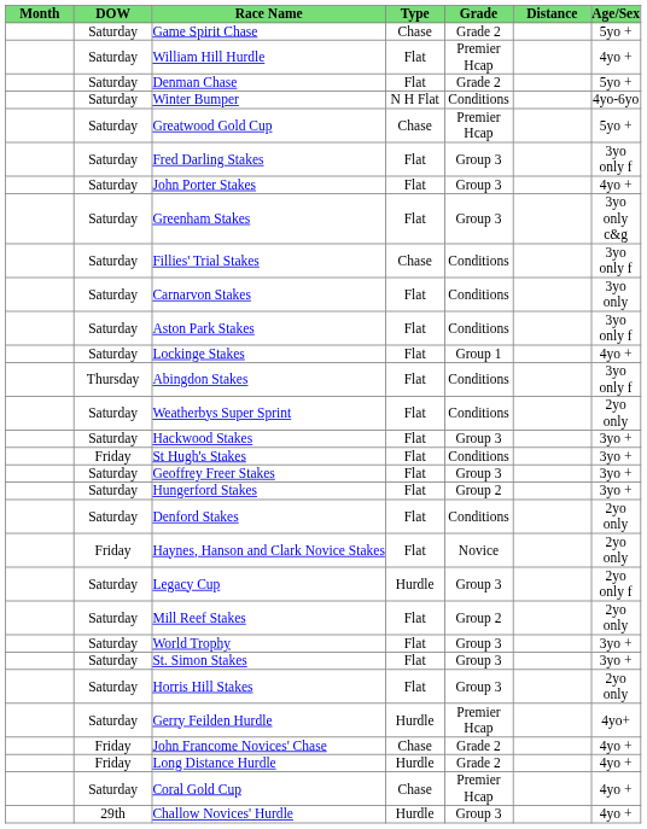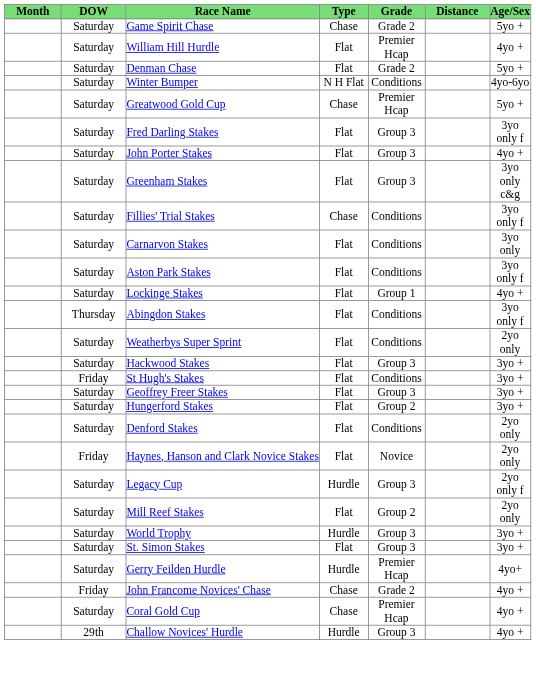 <table class = "sortable" | border="1" cellpadding="0" style="border-collapse: collapse; font-size:90%">
 <tr bgcolor="#77dd77" align="center">
 <th style="width:70px">Month</th>
 <th style="width:80px">DOW</th>
 <th>Race Name</th>
 <th style="width:60px">Type</th>
 <th style="width:70px"><strong>Grade</strong></th>
 <th style="width:80px">Distance</th>
 <th style="width:50px">Age/Sex</th>
 </tr>
 <tr>
 <td style="text-align:center"></td>
 <td style="text-align:center">Saturday</td>
 <td><a href='#'>Game Spirit Chase</a></td>
 <td style="text-align:center">Chase</td>
 <td style="text-align:center">Grade 2</td>
 <td style="text-align:center"></td>
 <td style="text-align:center">5yo +</td>
 </tr>
 <tr>
 <td style="text-align:center"></td>
 <td style="text-align:center">Saturday</td>
 <td><a href='#'>William Hill Hurdle</a></td>
 <td style="text-align:center">Flat</td>
 <td style="text-align:center">Premier Hcap</td>
 <td style="text-align:center"></td>
 <td style="text-align:center">4yo +</td>
 </tr>
 <tr>
 <td style="text-align:center"></td>
 <td style="text-align:center">Saturday</td>
 <td><a href='#'>Denman Chase</a></td>
 <td style="text-align:center">Flat</td>
 <td style="text-align:center">Grade 2</td>
 <td style="text-align:center"></td>
 <td style="text-align:center">5yo +</td>
 </tr>
 <tr>
 <td style="text-align:center"></td>
 <td style="text-align:center">Saturday</td>
 <td><a href='#'>Winter Bumper</a></td>
 <td style="text-align:center">N H Flat</td>
 <td style="text-align:center">Conditions</td>
 <td style="text-align:center"></td>
 <td style="text-align:center">4yo-6yo</td>
 </tr>
 <tr>
 <td style="text-align:center"></td>
 <td style="text-align:center">Saturday</td>
 <td><a href='#'>Greatwood Gold Cup</a></td>
 <td style="text-align:center">Chase</td>
 <td style="text-align:center">Premier Hcap</td>
 <td style="text-align:center"></td>
 <td style="text-align:center">5yo +</td>
 </tr>
 <tr>
 <td style="text-align:center"></td>
 <td style="text-align:center">Saturday</td>
 <td><a href='#'>Fred Darling Stakes</a></td>
 <td style="text-align:center">Flat</td>
 <td style="text-align:center">Group 3</td>
 <td style="text-align:center"></td>
 <td style="text-align:center">3yo only f</td>
 </tr>
 <tr>
 <td style="text-align:center"></td>
 <td style="text-align:center">Saturday</td>
 <td><a href='#'>John Porter Stakes</a></td>
 <td style="text-align:center">Flat</td>
 <td style="text-align:center">Group 3</td>
 <td style="text-align:center"></td>
 <td style="text-align:center">4yo +</td>
 </tr>
 <tr>
 <td style="text-align:center"></td>
 <td style="text-align:center">Saturday</td>
 <td><a href='#'>Greenham Stakes</a></td>
 <td style="text-align:center">Flat</td>
 <td style="text-align:center">Group 3</td>
 <td style="text-align:center"></td>
 <td style="text-align:center">3yo only c&g</td>
 </tr>
 <tr>
 <td style="text-align:center"></td>
 <td style="text-align:center">Saturday</td>
 <td><a href='#'>Fillies' Trial Stakes</a></td>
 <td style="text-align:center">Chase</td>
 <td style="text-align:center">Conditions</td>
 <td style="text-align:center"></td>
 <td style="text-align:center">3yo only f</td>
 </tr>
 <tr>
 <td style="text-align:center"></td>
 <td style="text-align:center">Saturday</td>
 <td><a href='#'>Carnarvon Stakes</a></td>
 <td style="text-align:center">Flat</td>
 <td style="text-align:center">Conditions</td>
 <td style="text-align:center"></td>
 <td style="text-align:center">3yo only</td>
 </tr>
 <tr>
 <td style="text-align:center"></td>
 <td style="text-align:center">Saturday</td>
 <td><a href='#'>Aston Park Stakes</a></td>
 <td style="text-align:center">Flat</td>
 <td style="text-align:center">Conditions</td>
 <td style="text-align:center"></td>
 <td style="text-align:center">3yo only f</td>
 </tr>
 <tr>
 <td style="text-align:center"></td>
 <td style="text-align:center">Saturday</td>
 <td><a href='#'>Lockinge Stakes</a></td>
 <td style="text-align:center">Flat</td>
 <td style="text-align:center">Group 1</td>
 <td style="text-align:center"></td>
 <td style="text-align:center">4yo +</td>
 </tr>
 <tr>
 <td style="text-align:center"></td>
 <td style="text-align:center">Thursday</td>
 <td><a href='#'>Abingdon Stakes</a></td>
 <td style="text-align:center">Flat</td>
 <td style="text-align:center">Conditions</td>
 <td style="text-align:center"></td>
 <td style="text-align:center">3yo only f</td>
 </tr>
 <tr>
 <td style="text-align:center"></td>
 <td style="text-align:center">Saturday</td>
 <td><a href='#'>Weatherbys Super Sprint</a></td>
 <td style="text-align:center">Flat</td>
 <td style="text-align:center">Conditions</td>
 <td style="text-align:center"></td>
 <td style="text-align:center">2yo only</td>
 </tr>
 <tr>
 <td style="text-align:center"></td>
 <td style="text-align:center">Saturday</td>
 <td><a href='#'>Hackwood Stakes</a></td>
 <td style="text-align:center">Flat</td>
 <td style="text-align:center">Group 3</td>
 <td style="text-align:center"></td>
 <td style="text-align:center">3yo +</td>
 </tr>
 <tr>
 <td style="text-align:center"></td>
 <td style="text-align:center">Friday</td>
 <td><a href='#'>St Hugh's Stakes</a></td>
 <td style="text-align:center">Flat</td>
 <td style="text-align:center">Conditions</td>
 <td style="text-align:center"></td>
 <td style="text-align:center">3yo +</td>
 </tr>
 <tr>
 <td style="text-align:center"></td>
 <td style="text-align:center">Saturday</td>
 <td><a href='#'>Geoffrey Freer Stakes</a></td>
 <td style="text-align:center">Flat</td>
 <td style="text-align:center">Group 3</td>
 <td style="text-align:center"></td>
 <td style="text-align:center">3yo +</td>
 </tr>
 <tr>
 <td style="text-align:center"></td>
 <td style="text-align:center">Saturday</td>
 <td><a href='#'>Hungerford Stakes</a></td>
 <td style="text-align:center">Flat</td>
 <td style="text-align:center">Group 2</td>
 <td style="text-align:center"></td>
 <td style="text-align:center">3yo +</td>
 </tr>
 <tr>
 <td style="text-align:center"></td>
 <td style="text-align:center">Saturday</td>
 <td><a href='#'>Denford Stakes</a></td>
 <td style="text-align:center">Flat</td>
 <td style="text-align:center">Conditions</td>
 <td style="text-align:center"></td>
 <td style="text-align:center">2yo only</td>
 </tr>
 <tr>
 <td style="text-align:center"></td>
 <td style="text-align:center">Friday</td>
 <td><a href='#'>Haynes, Hanson and Clark Novice Stakes</a></td>
 <td style="text-align:center">Flat</td>
 <td style="text-align:center">Novice</td>
 <td style="text-align:center"></td>
 <td style="text-align:center">2yo only</td>
 </tr>
 <tr>
 <td style="text-align:center"></td>
 <td style="text-align:center">Saturday</td>
 <td><a href='#'>Legacy Cup</a></td>
 <td style="text-align:center">Hurdle</td>
 <td style="text-align:center">Group 3</td>
 <td style="text-align:center"></td>
 <td style="text-align:center">2yo only f</td>
 </tr>
 <tr>
 <td style="text-align:center"></td>
 <td style="text-align:center">Saturday</td>
 <td><a href='#'>Mill Reef Stakes</a></td>
 <td style="text-align:center">Flat</td>
 <td style="text-align:center">Group 2</td>
 <td style="text-align:center"></td>
 <td style="text-align:center">2yo only</td>
 </tr>
 <tr>
 <td style="text-align:center"></td>
 <td style="text-align:center">Saturday</td>
 <td><a href='#'>World Trophy</a></td>
-<td style="text-align:center">Flat</td>
+<td style="text-align:center">Hurdle</td>
 <td style="text-align:center">Group 3</td>
 <td style="text-align:center"></td>
 <td style="text-align:center">3yo +</td>
 </tr>
 <tr>
 <td style="text-align:center"></td>
 <td style="text-align:center">Saturday</td>
 <td><a href='#'>St. Simon Stakes</a></td>
 <td style="text-align:center">Flat</td>
 <td style="text-align:center">Group 3</td>
 <td style="text-align:center"></td>
 <td style="text-align:center">3yo +</td>
 </tr>
 <tr>
 <td style="text-align:center"></td>
 <td style="text-align:center">Saturday</td>
-<td><a href='#'>Horris Hill Stakes</a></td>
-<td style="text-align:center">Flat</td>
-<td style="text-align:center">Group 3</td>
-<td style="text-align:center"></td>
-<td style="text-align:center">2yo only</td>
-</tr>
-<tr>
-<td style="text-align:center"></td>
-<td style="text-align:center">Saturday</td>
 <td><a href='#'>Gerry Feilden Hurdle</a></td>
 <td style="text-align:center">Hurdle</td>
 <td style="text-align:center">Premier Hcap</td>
 <td style="text-align:center"></td>
 <td style="text-align:center">4yo+</td>
 </tr>
 <tr>
 <td style="text-align:center"></td>
 <td style="text-align:center">Friday</td>
 <td><a href='#'>John Francome Novices' Chase</a></td>
 <td style="text-align:center">Chase</td>
-<td style="text-align:center">Grade 2</td>
-<td style="text-align:center"></td>
-<td style="text-align:center">4yo +</td>
-</tr>
-<tr>
-<td style="text-align:center"></td>
-<td style="text-align:center">Friday</td>
-<td><a href='#'>Long Distance Hurdle</a></td>
-<td style="text-align:center">Hurdle</td>
 <td style="text-align:center">Grade 2</td>
 <td style="text-align:center"></td>
 <td style="text-align:center">4yo +</td>
 </tr>
 <tr>
 <td style="text-align:center"></td>
 <td style="text-align:center">Saturday</td>
 <td><a href='#'>Coral Gold Cup</a></td>
 <td style="text-align:center">Chase</td>
 <td style="text-align:center">Premier Hcap</td>
 <td style="text-align:center"></td>
 <td style="text-align:center">4yo +</td>
 </tr>
 <tr>
 <td style="text-align:center"></td>
 <td style="text-align:center">29th</td>
 <td><a href='#'>Challow Novices' Hurdle</a></td>
 <td style="text-align:center">Hurdle</td>
 <td style="text-align:center">Group 3</td>
 <td style="text-align:center"></td>
 <td style="text-align:center">4yo +</td>
 </tr>
 </table>
